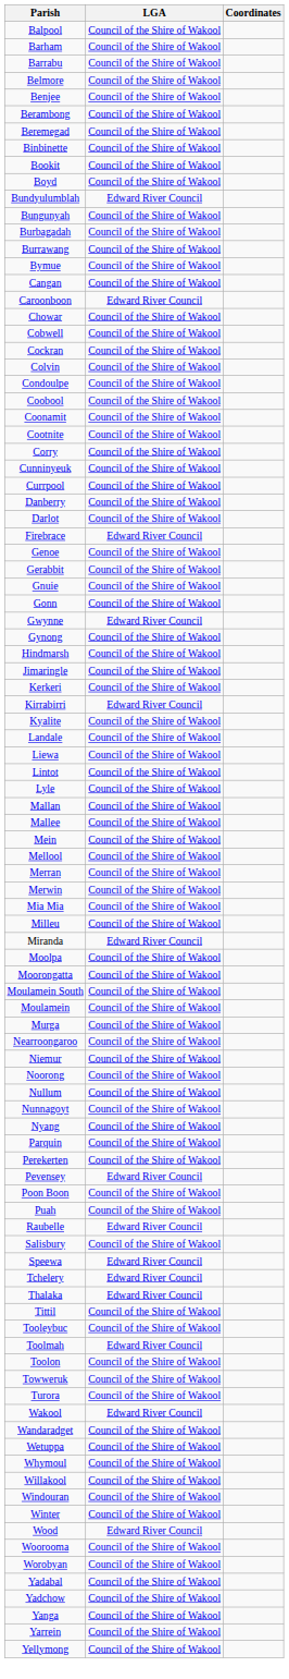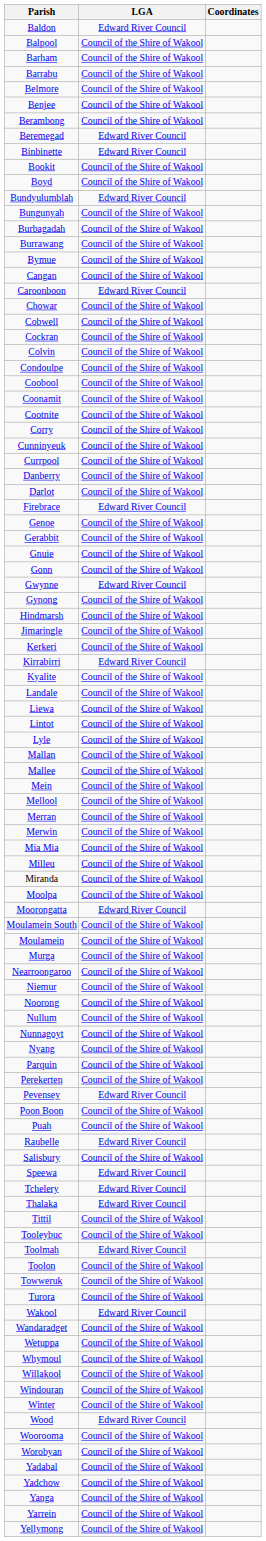 <table class="wikitable" style="text-align:center">
 <tr>
 <th>Parish</th>
 <th>LGA</th>
 <th>Coordinates</th>
+</tr>
+<tr>
+<td><a href='#'>Baldon</a></td>
+<td><a href='#'>Edward River Council</a></td>
+<td></td>
 </tr>
 <tr>
 <td><a href='#'>Balpool</a></td>
 <td><a href='#'>Council of the Shire of Wakool</a></td>
 <td></td>
 </tr>
 <tr>
 <td><a href='#'>Barham</a></td>
 <td><a href='#'>Council of the Shire of Wakool</a></td>
 <td></td>
 </tr>
 <tr>
 <td><a href='#'>Barrabu</a></td>
 <td><a href='#'>Council of the Shire of Wakool</a></td>
 <td></td>
 </tr>
 <tr>
 <td><a href='#'>Belmore</a></td>
 <td><a href='#'>Council of the Shire of Wakool</a></td>
 <td></td>
 </tr>
 <tr>
 <td><a href='#'>Benjee</a></td>
 <td><a href='#'>Council of the Shire of Wakool</a></td>
 <td></td>
 </tr>
 <tr>
 <td><a href='#'>Berambong</a></td>
 <td><a href='#'>Council of the Shire of Wakool</a></td>
 <td></td>
 </tr>
 <tr>
 <td><a href='#'>Beremegad</a></td>
-<td><a href='#'>Council of the Shire of Wakool</a></td>
+<td><a href='#'>Edward River Council</a></td>
 <td></td>
 </tr>
 <tr>
 <td><a href='#'>Binbinette</a></td>
-<td><a href='#'>Council of the Shire of Wakool</a></td>
+<td><a href='#'>Edward River Council</a></td>
 <td></td>
 </tr>
 <tr>
 <td><a href='#'>Bookit</a></td>
 <td><a href='#'>Council of the Shire of Wakool</a></td>
 <td></td>
 </tr>
 <tr>
 <td><a href='#'>Boyd</a></td>
 <td><a href='#'>Council of the Shire of Wakool</a></td>
 <td></td>
 </tr>
 <tr>
 <td><a href='#'>Bundyulumblah</a></td>
 <td><a href='#'>Edward River Council</a></td>
 <td></td>
 </tr>
 <tr>
 <td><a href='#'>Bungunyah</a></td>
 <td><a href='#'>Council of the Shire of Wakool</a></td>
 <td></td>
 </tr>
 <tr>
 <td><a href='#'>Burbagadah</a></td>
 <td><a href='#'>Council of the Shire of Wakool</a></td>
 <td></td>
 </tr>
 <tr>
 <td><a href='#'>Burrawang</a></td>
 <td><a href='#'>Council of the Shire of Wakool</a></td>
 <td></td>
 </tr>
 <tr>
 <td><a href='#'>Bymue</a></td>
 <td><a href='#'>Council of the Shire of Wakool</a></td>
 <td></td>
 </tr>
 <tr>
 <td><a href='#'>Cangan</a></td>
 <td><a href='#'>Council of the Shire of Wakool</a></td>
 <td></td>
 </tr>
 <tr>
 <td><a href='#'>Caroonboon</a></td>
 <td><a href='#'>Edward River Council</a></td>
 <td></td>
 </tr>
 <tr>
 <td><a href='#'>Chowar</a></td>
 <td><a href='#'>Council of the Shire of Wakool</a></td>
 <td></td>
 </tr>
 <tr>
 <td><a href='#'>Cobwell</a></td>
 <td><a href='#'>Council of the Shire of Wakool</a></td>
 <td></td>
 </tr>
 <tr>
 <td><a href='#'>Cockran</a></td>
 <td><a href='#'>Council of the Shire of Wakool</a></td>
 <td></td>
 </tr>
 <tr>
 <td><a href='#'>Colvin</a></td>
 <td><a href='#'>Council of the Shire of Wakool</a></td>
 <td></td>
 </tr>
 <tr>
 <td><a href='#'>Condoulpe</a></td>
 <td><a href='#'>Council of the Shire of Wakool</a></td>
 <td></td>
 </tr>
 <tr>
 <td><a href='#'>Coobool</a></td>
 <td><a href='#'>Council of the Shire of Wakool</a></td>
 <td></td>
 </tr>
 <tr>
 <td><a href='#'>Coonamit</a></td>
 <td><a href='#'>Council of the Shire of Wakool</a></td>
 <td></td>
 </tr>
 <tr>
 <td><a href='#'>Cootnite</a></td>
 <td><a href='#'>Council of the Shire of Wakool</a></td>
 <td></td>
 </tr>
 <tr>
 <td><a href='#'>Corry</a></td>
 <td><a href='#'>Council of the Shire of Wakool</a></td>
 <td></td>
 </tr>
 <tr>
 <td><a href='#'>Cunninyeuk</a></td>
 <td><a href='#'>Council of the Shire of Wakool</a></td>
 <td></td>
 </tr>
 <tr>
 <td><a href='#'>Currpool</a></td>
 <td><a href='#'>Council of the Shire of Wakool</a></td>
 <td></td>
 </tr>
 <tr>
 <td><a href='#'>Danberry</a></td>
 <td><a href='#'>Council of the Shire of Wakool</a></td>
 <td></td>
 </tr>
 <tr>
 <td><a href='#'>Darlot</a></td>
 <td><a href='#'>Council of the Shire of Wakool</a></td>
 <td></td>
 </tr>
 <tr>
 <td><a href='#'>Firebrace</a></td>
 <td><a href='#'>Edward River Council</a></td>
 <td></td>
 </tr>
 <tr>
 <td><a href='#'>Genoe</a></td>
 <td><a href='#'>Council of the Shire of Wakool</a></td>
 <td></td>
 </tr>
 <tr>
 <td><a href='#'>Gerabbit</a></td>
 <td><a href='#'>Council of the Shire of Wakool</a></td>
 <td></td>
 </tr>
 <tr>
 <td><a href='#'>Gnuie</a></td>
 <td><a href='#'>Council of the Shire of Wakool</a></td>
 <td></td>
 </tr>
 <tr>
 <td><a href='#'>Gonn</a></td>
 <td><a href='#'>Council of the Shire of Wakool</a></td>
 <td></td>
 </tr>
 <tr>
 <td><a href='#'>Gwynne</a></td>
 <td><a href='#'>Edward River Council</a></td>
 <td></td>
 </tr>
 <tr>
 <td><a href='#'>Gynong</a></td>
 <td><a href='#'>Council of the Shire of Wakool</a></td>
 <td></td>
 </tr>
 <tr>
 <td><a href='#'>Hindmarsh</a></td>
 <td><a href='#'>Council of the Shire of Wakool</a></td>
 <td></td>
 </tr>
 <tr>
 <td><a href='#'>Jimaringle</a></td>
 <td><a href='#'>Council of the Shire of Wakool</a></td>
 <td></td>
 </tr>
 <tr>
 <td><a href='#'>Kerkeri</a></td>
 <td><a href='#'>Council of the Shire of Wakool</a></td>
 <td></td>
 </tr>
 <tr>
 <td><a href='#'>Kirrabirri</a></td>
 <td><a href='#'>Edward River Council</a></td>
 <td></td>
 </tr>
 <tr>
 <td><a href='#'>Kyalite</a></td>
 <td><a href='#'>Council of the Shire of Wakool</a></td>
 <td></td>
 </tr>
 <tr>
 <td><a href='#'>Landale</a></td>
 <td><a href='#'>Council of the Shire of Wakool</a></td>
 <td></td>
 </tr>
 <tr>
 <td><a href='#'>Liewa</a></td>
 <td><a href='#'>Council of the Shire of Wakool</a></td>
 <td></td>
 </tr>
 <tr>
 <td><a href='#'>Lintot</a></td>
 <td><a href='#'>Council of the Shire of Wakool</a></td>
 <td></td>
 </tr>
 <tr>
 <td><a href='#'>Lyle</a></td>
 <td><a href='#'>Council of the Shire of Wakool</a></td>
 <td></td>
 </tr>
 <tr>
 <td><a href='#'>Mallan</a></td>
 <td><a href='#'>Council of the Shire of Wakool</a></td>
 <td></td>
 </tr>
 <tr>
 <td><a href='#'>Mallee</a></td>
 <td><a href='#'>Council of the Shire of Wakool</a></td>
 <td></td>
 </tr>
 <tr>
 <td><a href='#'>Mein</a></td>
 <td><a href='#'>Council of the Shire of Wakool</a></td>
 <td></td>
 </tr>
 <tr>
 <td><a href='#'>Mellool</a></td>
 <td><a href='#'>Council of the Shire of Wakool</a></td>
 <td></td>
 </tr>
 <tr>
 <td><a href='#'>Merran</a></td>
 <td><a href='#'>Council of the Shire of Wakool</a></td>
 <td></td>
 </tr>
 <tr>
 <td><a href='#'>Merwin</a></td>
 <td><a href='#'>Council of the Shire of Wakool</a></td>
 <td></td>
 </tr>
 <tr>
 <td><a href='#'>Mia Mia</a></td>
 <td><a href='#'>Council of the Shire of Wakool</a></td>
 <td></td>
 </tr>
 <tr>
 <td><a href='#'>Milleu</a></td>
 <td><a href='#'>Council of the Shire of Wakool</a></td>
 <td></td>
 </tr>
 <tr>
 <td>Miranda</td>
-<td><a href='#'>Edward River Council</a></td>
+<td><a href='#'>Council of the Shire of Wakool</a></td>
 <td></td>
 </tr>
 <tr>
 <td><a href='#'>Moolpa</a></td>
 <td><a href='#'>Council of the Shire of Wakool</a></td>
 <td></td>
 </tr>
 <tr>
 <td><a href='#'>Moorongatta</a></td>
-<td><a href='#'>Council of the Shire of Wakool</a></td>
+<td><a href='#'>Edward River Council</a></td>
 <td></td>
 </tr>
 <tr>
 <td><a href='#'>Moulamein South</a></td>
 <td><a href='#'>Council of the Shire of Wakool</a></td>
 <td></td>
 </tr>
 <tr>
 <td><a href='#'>Moulamein</a></td>
 <td><a href='#'>Council of the Shire of Wakool</a></td>
 <td></td>
 </tr>
 <tr>
 <td><a href='#'>Murga</a></td>
 <td><a href='#'>Council of the Shire of Wakool</a></td>
 <td></td>
 </tr>
 <tr>
 <td><a href='#'>Nearroongaroo</a></td>
 <td><a href='#'>Council of the Shire of Wakool</a></td>
 <td></td>
 </tr>
 <tr>
 <td><a href='#'>Niemur</a></td>
 <td><a href='#'>Council of the Shire of Wakool</a></td>
 <td></td>
 </tr>
 <tr>
 <td><a href='#'>Noorong</a></td>
 <td><a href='#'>Council of the Shire of Wakool</a></td>
 <td></td>
 </tr>
 <tr>
 <td><a href='#'>Nullum</a></td>
 <td><a href='#'>Council of the Shire of Wakool</a></td>
 <td></td>
 </tr>
 <tr>
 <td><a href='#'>Nunnagoyt</a></td>
 <td><a href='#'>Council of the Shire of Wakool</a></td>
 <td></td>
 </tr>
 <tr>
 <td><a href='#'>Nyang</a></td>
 <td><a href='#'>Council of the Shire of Wakool</a></td>
 <td></td>
 </tr>
 <tr>
 <td><a href='#'>Parquin</a></td>
 <td><a href='#'>Council of the Shire of Wakool</a></td>
 <td></td>
 </tr>
 <tr>
 <td><a href='#'>Perekerten</a></td>
 <td><a href='#'>Council of the Shire of Wakool</a></td>
 <td></td>
 </tr>
 <tr>
 <td><a href='#'>Pevensey</a></td>
 <td><a href='#'>Edward River Council</a></td>
 <td></td>
 </tr>
 <tr>
 <td><a href='#'>Poon Boon</a></td>
 <td><a href='#'>Council of the Shire of Wakool</a></td>
 <td></td>
 </tr>
 <tr>
 <td><a href='#'>Puah</a></td>
 <td><a href='#'>Council of the Shire of Wakool</a></td>
 <td></td>
 </tr>
 <tr>
 <td><a href='#'>Raubelle</a></td>
 <td><a href='#'>Edward River Council</a></td>
 <td></td>
 </tr>
 <tr>
 <td><a href='#'>Salisbury</a></td>
 <td><a href='#'>Council of the Shire of Wakool</a></td>
 <td></td>
 </tr>
 <tr>
 <td><a href='#'>Speewa</a></td>
 <td><a href='#'>Edward River Council</a></td>
 <td></td>
 </tr>
 <tr>
 <td><a href='#'>Tchelery</a></td>
 <td><a href='#'>Edward River Council</a></td>
 <td></td>
 </tr>
 <tr>
 <td><a href='#'>Thalaka</a></td>
 <td><a href='#'>Edward River Council</a></td>
 <td></td>
 </tr>
 <tr>
 <td><a href='#'>Tittil</a></td>
 <td><a href='#'>Council of the Shire of Wakool</a></td>
 <td></td>
 </tr>
 <tr>
 <td><a href='#'>Tooleybuc</a></td>
 <td><a href='#'>Council of the Shire of Wakool</a></td>
 <td></td>
 </tr>
 <tr>
 <td><a href='#'>Toolmah</a></td>
 <td><a href='#'>Edward River Council</a></td>
 <td></td>
 </tr>
 <tr>
 <td><a href='#'>Toolon</a></td>
 <td><a href='#'>Council of the Shire of Wakool</a></td>
 <td></td>
 </tr>
 <tr>
 <td><a href='#'>Towweruk</a></td>
 <td><a href='#'>Council of the Shire of Wakool</a></td>
 <td></td>
 </tr>
 <tr>
 <td><a href='#'>Turora</a></td>
 <td><a href='#'>Council of the Shire of Wakool</a></td>
 <td></td>
 </tr>
 <tr>
 <td><a href='#'>Wakool</a></td>
 <td><a href='#'>Edward River Council</a></td>
 <td></td>
 </tr>
 <tr>
 <td><a href='#'>Wandaradget</a></td>
 <td><a href='#'>Council of the Shire of Wakool</a></td>
 <td></td>
 </tr>
 <tr>
 <td><a href='#'>Wetuppa</a></td>
 <td><a href='#'>Council of the Shire of Wakool</a></td>
 <td></td>
 </tr>
 <tr>
 <td><a href='#'>Whymoul</a></td>
 <td><a href='#'>Council of the Shire of Wakool</a></td>
 <td></td>
 </tr>
 <tr>
 <td><a href='#'>Willakool</a></td>
 <td><a href='#'>Council of the Shire of Wakool</a></td>
 <td></td>
 </tr>
 <tr>
 <td><a href='#'>Windouran</a></td>
 <td><a href='#'>Council of the Shire of Wakool</a></td>
 <td></td>
 </tr>
 <tr>
 <td><a href='#'>Winter</a></td>
 <td><a href='#'>Council of the Shire of Wakool</a></td>
 <td></td>
 </tr>
 <tr>
 <td><a href='#'>Wood</a></td>
 <td><a href='#'>Edward River Council</a></td>
 <td></td>
 </tr>
 <tr>
 <td><a href='#'>Woorooma</a></td>
 <td><a href='#'>Council of the Shire of Wakool</a></td>
 <td></td>
 </tr>
 <tr>
 <td><a href='#'>Worobyan</a></td>
 <td><a href='#'>Council of the Shire of Wakool</a></td>
 <td></td>
 </tr>
 <tr>
 <td><a href='#'>Yadabal</a></td>
 <td><a href='#'>Council of the Shire of Wakool</a></td>
 <td></td>
 </tr>
 <tr>
 <td><a href='#'>Yadchow</a></td>
 <td><a href='#'>Council of the Shire of Wakool</a></td>
 <td></td>
 </tr>
 <tr>
 <td><a href='#'>Yanga</a></td>
 <td><a href='#'>Council of the Shire of Wakool</a></td>
 <td></td>
 </tr>
 <tr>
 <td><a href='#'>Yarrein</a></td>
 <td><a href='#'>Council of the Shire of Wakool</a></td>
 <td></td>
 </tr>
 <tr>
 <td><a href='#'>Yellymong</a></td>
 <td><a href='#'>Council of the Shire of Wakool</a></td>
 <td></td>
 </tr>
 </table>
